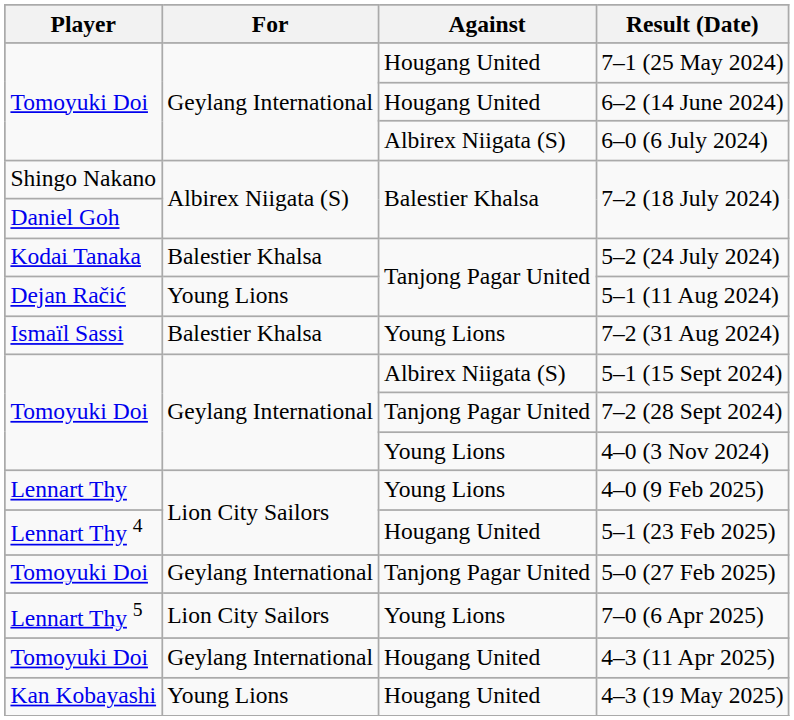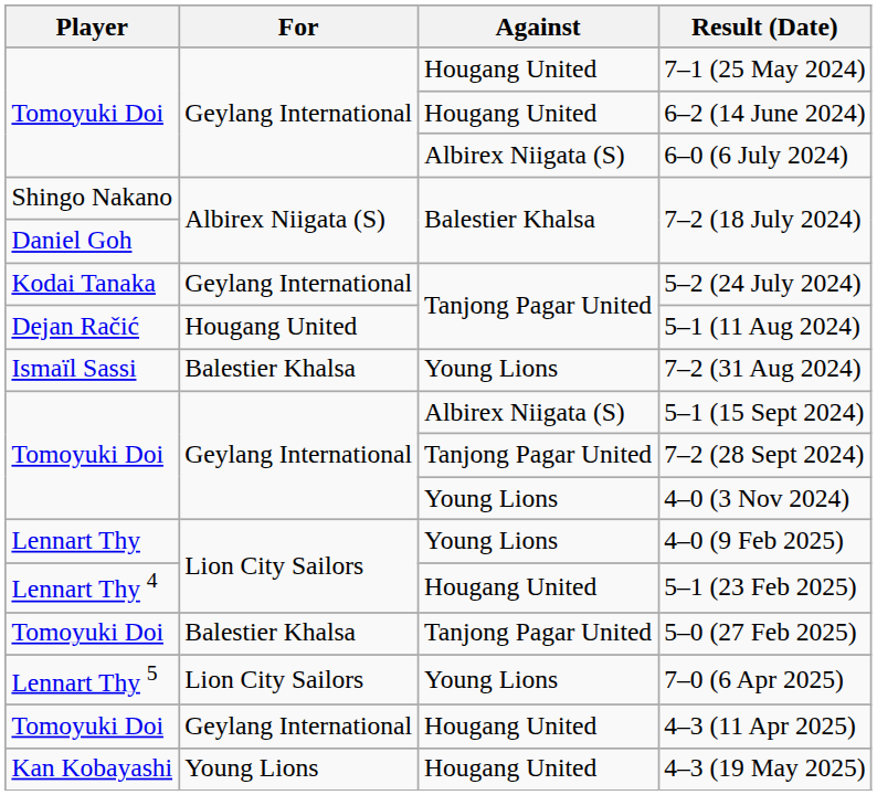 <table class="wikitable plainrowheaders sortable" style="font-size:85%">
 <tr>
 <th>Player</th>
 <th>For</th>
 <th>Against</th>
 <th style="text-align:center">Result (Date)</th>
 </tr>
 <tr>
 <td rowspan=3> <a href='#'>Tomoyuki Doi</a></td>
 <td rowspan=3>Geylang International</td>
 <td>Hougang United</td>
 <td>7–1 (25 May 2024)</td>
 </tr>
 <tr>
 <td>Hougang United</td>
 <td>6–2 (14 June 2024)</td>
 </tr>
 <tr>
 <td>Albirex Niigata (S)</td>
 <td>6–0 (6 July 2024)</td>
 </tr>
 <tr>
 <td rowspan=1> Shingo Nakano</td>
 <td rowspan=2>Albirex Niigata (S)</td>
 <td rowspan=2>Balestier Khalsa</td>
 <td rowspan=2>7–2 (18 July 2024)</td>
 </tr>
 <tr>
 <td rowspan=1> <a href='#'>Daniel Goh</a></td>
 </tr>
 <tr>
 <td rowspan=1> <a href='#'>Kodai Tanaka</a></td>
-<td rowspan=1>Balestier Khalsa</td>
+<td rowspan=1>Geylang International</td>
 <td rowspan=2>Tanjong Pagar United</td>
 <td rowspan=1>5–2 (24 July 2024)</td>
 </tr>
 <tr>
 <td rowspan=1> <a href='#'>Dejan Račić</a></td>
-<td rowspan=1>Young Lions</td>
+<td rowspan=1>Hougang United</td>
 <td rowspan=1>5–1 (11 Aug 2024)</td>
 </tr>
 <tr>
 <td rowspan=1> <a href='#'>Ismaïl Sassi</a></td>
 <td rowspan=1>Balestier Khalsa</td>
 <td rowspan=1>Young Lions</td>
 <td rowspan=1>7–2 (31 Aug 2024)</td>
 </tr>
 <tr>
 <td rowspan=3> <a href='#'>Tomoyuki Doi</a></td>
 <td rowspan=3>Geylang International</td>
 <td>Albirex Niigata (S)</td>
 <td>5–1 (15 Sept 2024)</td>
 </tr>
 <tr>
 <td>Tanjong Pagar United</td>
 <td>7–2 (28 Sept 2024)</td>
 </tr>
 <tr>
 <td>Young Lions</td>
 <td>4–0 (3 Nov 2024)</td>
 </tr>
 <tr>
 <td rowspan=1> <a href='#'>Lennart Thy</a></td>
 <td rowspan=2>Lion City Sailors</td>
 <td rowspan=1>Young Lions</td>
 <td rowspan=1>4–0 (9 Feb 2025)</td>
 </tr>
 <tr>
 <td rowspan=1> <a href='#'>Lennart Thy</a> <sup>4</sup></td>
 <td>Hougang United</td>
 <td rowspan=1>5–1 (23 Feb 2025)</td>
 </tr>
 <tr>
 <td rowspan=1> <a href='#'>Tomoyuki Doi</a></td>
-<td rowspan=1>Geylang International</td>
+<td rowspan=1>Balestier Khalsa</td>
 <td>Tanjong Pagar United</td>
 <td>5–0 (27 Feb 2025)</td>
 </tr>
 <tr>
 <td rowspan=1> <a href='#'>Lennart Thy</a> <sup>5</sup></td>
 <td rowspan=1>Lion City Sailors</td>
 <td rowspan=1>Young Lions</td>
 <td rowspan=1>7–0 (6 Apr 2025)</td>
 </tr>
 <tr>
 <td rowspan=1> <a href='#'>Tomoyuki Doi</a></td>
 <td rowspan=1>Geylang International</td>
 <td>Hougang United</td>
 <td rowspan=1>4–3 (11 Apr 2025)</td>
 </tr>
 <tr>
 <td rowspan=1> <a href='#'>Kan Kobayashi</a></td>
 <td rowspan=1>Young Lions</td>
 <td>Hougang United</td>
 <td rowspan=1>4–3 (19 May 2025)</td>
 </tr>
 <tr>
 </tr>
 </table>
